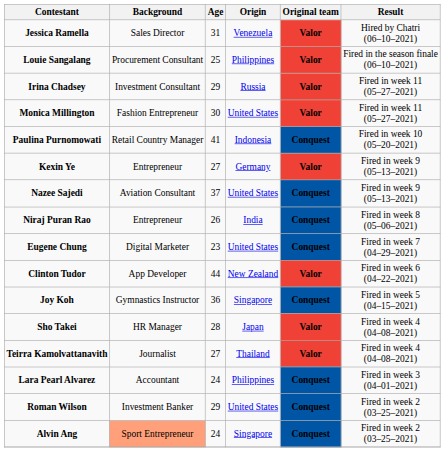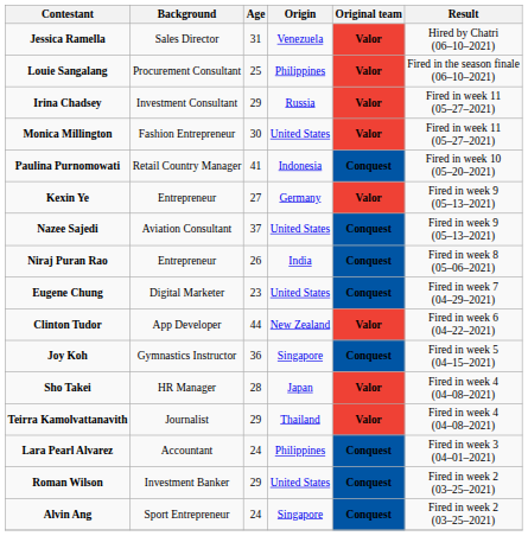 <table class= "wikitable sortable" align=center border="2" cellpadding="3" cellspacing="0" style="text-align: center; font-size:95%">
 <tr>
 <th scope="col">Contestant</th>
 <th scope="col">Background</th>
 <th scope="col">Age</th>
 <th scope="col">Origin</th>
 <th scope="col">Original team</th>
 <th scope="col">Result</th>
 </tr>
 <tr>
 <td><strong>Jessica Ramella</strong></td>
 <td>Sales Director</td>
 <td>31</td>
 <td><a href='#'>Venezuela</a></td>
 <td style="background:#EF4135;"><span><strong>Valor</strong></span></td>
 <td>Hired by Chatri <br>(06–10–2021)</td>
 </tr>
 <tr>
 <td><strong>Louie Sangalang</strong></td>
 <td>Procurement Consultant</td>
 <td>25</td>
 <td><a href='#'>Philippines</a></td>
 <td style="background:#EF4135;"><span><strong>Valor</strong></span></td>
 <td>Fired in the season finale <br>(06–10–2021)</td>
 </tr>
 <tr>
 <td><strong>Irina Chadsey</strong></td>
 <td>Investment Consultant</td>
 <td>29</td>
 <td><a href='#'>Russia</a></td>
 <td style="background:#EF4135;"><span><strong>Valor</strong></span></td>
 <td>Fired in week 11 <br>(05–27–2021)</td>
 </tr>
 <tr>
 <td><strong>Monica Millington</strong></td>
 <td>Fashion Entrepreneur</td>
 <td>30</td>
 <td><a href='#'>United States</a></td>
 <td style="background:#EF4135;"><span><strong>Valor</strong></span></td>
 <td>Fired in week 11 <br>(05–27–2021)</td>
 </tr>
 <tr>
 <td><strong>Paulina Purnomowati</strong></td>
 <td>Retail Country Manager</td>
 <td>41</td>
 <td><a href='#'>Indonesia</a></td>
 <td style="background:#0055A4;"><span><strong>Conquest</strong></span></td>
 <td>Fired in week 10 <br>(05–20–2021)</td>
 </tr>
 <tr>
 <td><strong>Kexin Ye</strong></td>
 <td>Entrepreneur</td>
 <td>27</td>
 <td><a href='#'>Germany</a></td>
 <td style="background:#EF4135;"><span><strong>Valor</strong></span></td>
 <td>Fired in week 9 <br>(05–13–2021)</td>
 </tr>
 <tr>
 <td><strong>Nazee Sajedi</strong></td>
 <td>Aviation Consultant</td>
 <td>37</td>
 <td><a href='#'>United States</a></td>
 <td style="background:#0055A4;"><span><strong>Conquest</strong></span></td>
 <td>Fired in week 9 <br>(05–13–2021)</td>
 </tr>
 <tr>
 <td><strong>Niraj Puran Rao</strong></td>
 <td>Entrepreneur</td>
 <td>26</td>
 <td><a href='#'>India</a></td>
 <td style="background:#0055A4;"><span><strong>Conquest</strong></span></td>
 <td>Fired in week 8 <br>(05–06–2021)</td>
 </tr>
 <tr>
 <td><strong>Eugene Chung</strong></td>
 <td>Digital Marketer</td>
 <td>23</td>
 <td><a href='#'>United States</a></td>
 <td style="background:#0055A4;"><span><strong>Conquest</strong></span></td>
 <td>Fired in week 7 <br>(04–29–2021)</td>
 </tr>
 <tr>
 <td><strong>Clinton Tudor</strong></td>
 <td>App Developer</td>
 <td>44</td>
 <td><a href='#'>New Zealand</a></td>
 <td style="background:#EF4135;"><span><strong>Valor</strong></span></td>
 <td>Fired in week 6 <br>(04–22–2021)</td>
 </tr>
 <tr>
 <td><strong>Joy Koh</strong></td>
 <td>Gymnastics Instructor</td>
 <td>36</td>
 <td><a href='#'>Singapore</a></td>
 <td style="background:#0055A4;"><span><strong>Conquest</strong></span></td>
 <td>Fired in week 5 <br>(04–15–2021)</td>
 </tr>
 <tr>
 <td><strong>Sho Takei</strong></td>
 <td>HR Manager</td>
 <td>28</td>
 <td><a href='#'>Japan</a></td>
 <td style="background:#EF4135;"><span><strong>Valor</strong></span></td>
 <td>Fired in week 4 <br>(04–08–2021)</td>
 </tr>
 <tr>
 <td><strong>Teirra Kamolvattanavith</strong></td>
 <td>Journalist</td>
-<td>27</td>
+<td>29</td>
 <td><a href='#'>Thailand</a></td>
 <td style="background:#EF4135;"><span><strong>Valor</strong></span></td>
 <td>Fired in week 4 <br>(04–08–2021)</td>
 </tr>
 <tr>
 <td><strong>Lara Pearl Alvarez</strong></td>
 <td>Accountant</td>
 <td>24</td>
 <td><a href='#'>Philippines</a></td>
 <td style="background:#0055A4;"><span><strong>Conquest</strong></span></td>
 <td>Fired in week 3 <br>(04–01–2021)</td>
 </tr>
 <tr>
 <td><strong>Roman Wilson</strong></td>
 <td>Investment Banker</td>
 <td>29</td>
 <td><a href='#'>United States</a></td>
 <td style="background:#0055A4;"><span><strong>Conquest</strong></span></td>
 <td>Fired in week 2 <br>(03–25–2021)</td>
 </tr>
 <tr>
 <td><strong>Alvin Ang</strong></td>
-<td style="background: lightsalmon;">Sport Entrepreneur</td>
+<td>Sport Entrepreneur</td>
 <td>24</td>
 <td><a href='#'>Singapore</a></td>
 <td style="background:#0055A4;"><span><strong>Conquest</strong></span></td>
 <td>Fired in week 2 <br>(03–25–2021)</td>
 </tr>
 <tr>
 </tr>
 </table>
